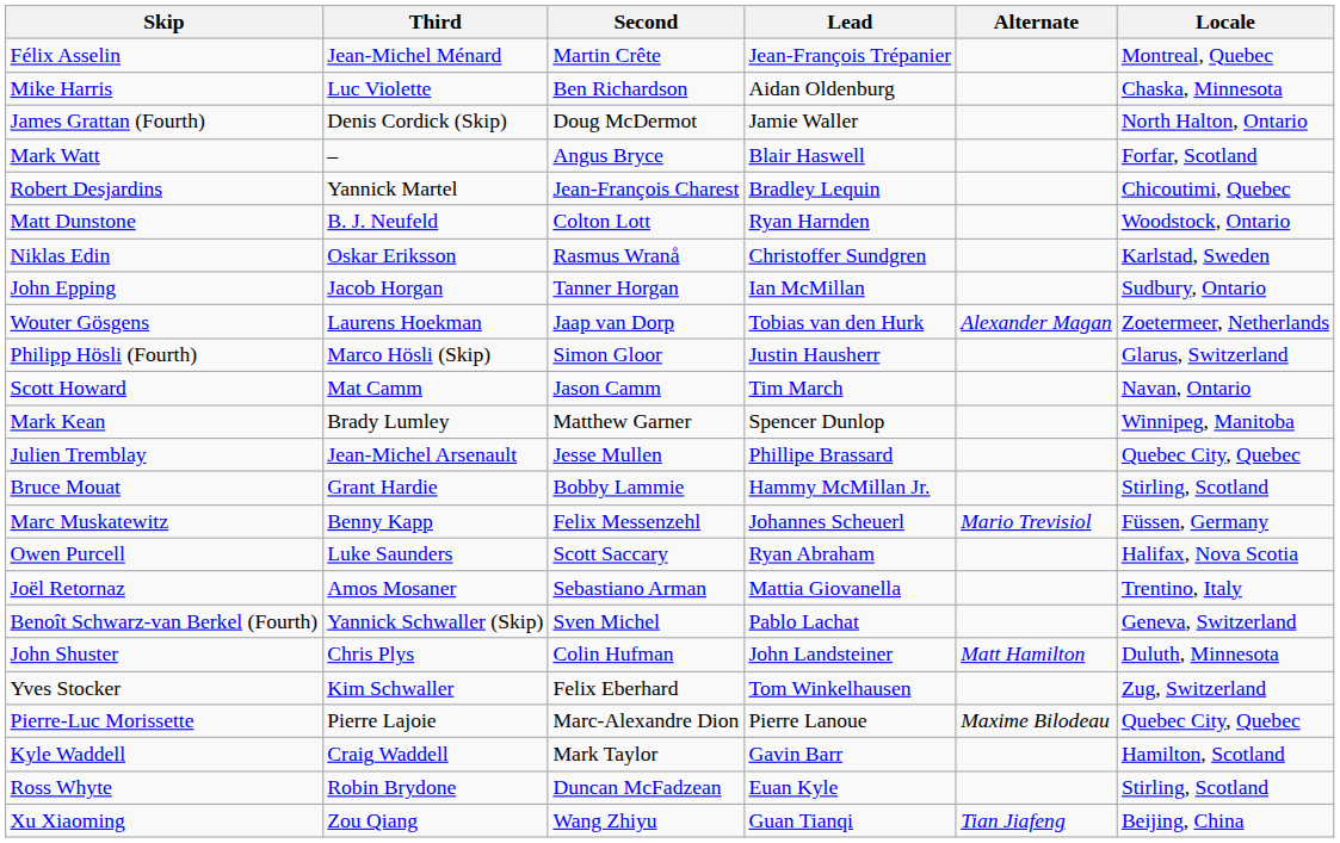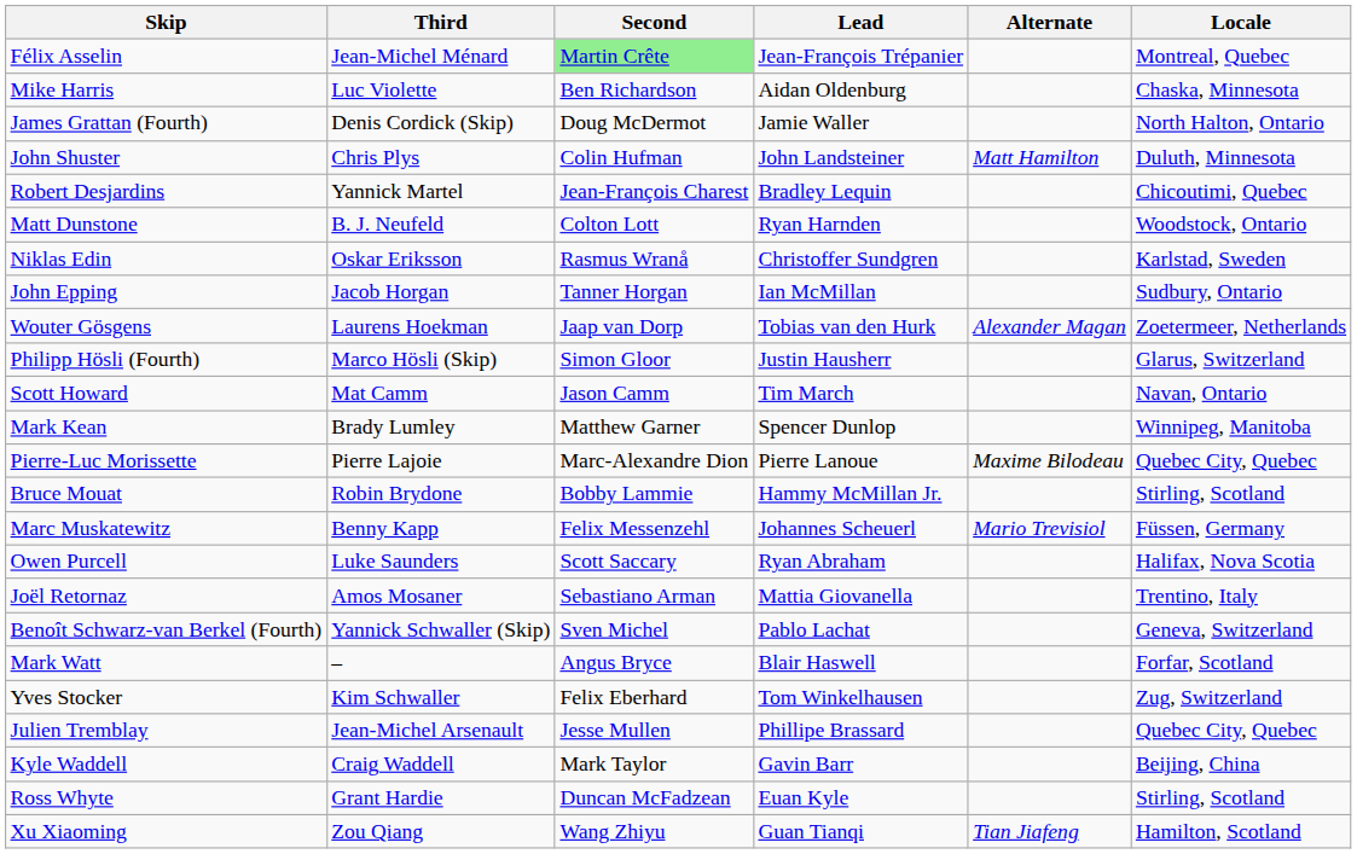 <table class=wikitable>
 <tr>
 <th scope="col">Skip</th>
 <th scope="col">Third</th>
 <th scope="col">Second</th>
 <th scope="col">Lead</th>
 <th scope="col">Alternate</th>
 <th scope="col">Locale</th>
 </tr>
 <tr>
 <td><a href='#'>Félix Asselin</a></td>
 <td><a href='#'>Jean-Michel Ménard</a></td>
-<td><a href='#'>Martin Crête</a></td>
+<td style="background: lightgreen;"><a href='#'>Martin Crête</a></td>
 <td><a href='#'>Jean-François Trépanier</a></td>
 <td></td>
 <td> <a href='#'>Montreal</a>, <a href='#'>Quebec</a></td>
 </tr>
 <tr>
 <td><a href='#'>Mike Harris</a></td>
 <td><a href='#'>Luc Violette</a></td>
 <td><a href='#'>Ben Richardson</a></td>
 <td>Aidan Oldenburg</td>
 <td></td>
 <td> <a href='#'>Chaska</a>, <a href='#'>Minnesota</a></td>
 </tr>
 <tr>
 <td><a href='#'>James Grattan</a> (Fourth)</td>
 <td>Denis Cordick (Skip)</td>
 <td>Doug McDermot</td>
 <td>Jamie Waller</td>
 <td></td>
 <td> <a href='#'>North Halton</a>, <a href='#'>Ontario</a></td>
 </tr>
 <tr>
-<td><a href='#'>Mark Watt</a></td>
-<td>–</td>
-<td><a href='#'>Angus Bryce</a></td>
-<td><a href='#'>Blair Haswell</a></td>
-<td></td>
-<td> <a href='#'>Forfar</a>, <a href='#'>Scotland</a></td>
+<td><a href='#'>John Shuster</a></td>
+<td><a href='#'>Chris Plys</a></td>
+<td><a href='#'>Colin Hufman</a></td>
+<td><a href='#'>John Landsteiner</a></td>
+<td><em><a href='#'>Matt Hamilton</a></em></td>
+<td> <a href='#'>Duluth</a>, <a href='#'>Minnesota</a></td>
 </tr>
 <tr>
 <td><a href='#'>Robert Desjardins</a></td>
 <td>Yannick Martel</td>
 <td><a href='#'>Jean-François Charest</a></td>
 <td><a href='#'>Bradley Lequin</a></td>
 <td></td>
 <td> <a href='#'>Chicoutimi</a>, <a href='#'>Quebec</a></td>
 </tr>
 <tr>
 <td><a href='#'>Matt Dunstone</a></td>
 <td><a href='#'>B. J. Neufeld</a></td>
 <td><a href='#'>Colton Lott</a></td>
 <td><a href='#'>Ryan Harnden</a></td>
 <td></td>
 <td> <a href='#'>Woodstock</a>, <a href='#'>Ontario</a></td>
 </tr>
 <tr>
 <td><a href='#'>Niklas Edin</a></td>
 <td><a href='#'>Oskar Eriksson</a></td>
 <td><a href='#'>Rasmus Wranå</a></td>
 <td><a href='#'>Christoffer Sundgren</a></td>
 <td></td>
 <td> <a href='#'>Karlstad</a>, <a href='#'>Sweden</a></td>
 </tr>
 <tr>
 <td><a href='#'>John Epping</a></td>
 <td><a href='#'>Jacob Horgan</a></td>
 <td><a href='#'>Tanner Horgan</a></td>
 <td><a href='#'>Ian McMillan</a></td>
 <td></td>
 <td> <a href='#'>Sudbury</a>, <a href='#'>Ontario</a></td>
 </tr>
 <tr>
 <td><a href='#'>Wouter Gösgens</a></td>
 <td><a href='#'>Laurens Hoekman</a></td>
 <td><a href='#'>Jaap van Dorp</a></td>
 <td><a href='#'>Tobias van den Hurk</a></td>
 <td><em><a href='#'>Alexander Magan</a></em></td>
 <td> <a href='#'>Zoetermeer</a>, <a href='#'>Netherlands</a></td>
 </tr>
 <tr>
 <td><a href='#'>Philipp Hösli</a> (Fourth)</td>
 <td><a href='#'>Marco Hösli</a> (Skip)</td>
 <td><a href='#'>Simon Gloor</a></td>
 <td><a href='#'>Justin Hausherr</a></td>
 <td></td>
 <td> <a href='#'>Glarus</a>, <a href='#'>Switzerland</a></td>
 </tr>
 <tr>
 <td><a href='#'>Scott Howard</a></td>
 <td><a href='#'>Mat Camm</a></td>
 <td><a href='#'>Jason Camm</a></td>
 <td><a href='#'>Tim March</a></td>
 <td></td>
 <td> <a href='#'>Navan</a>, <a href='#'>Ontario</a></td>
 </tr>
 <tr>
 <td><a href='#'>Mark Kean</a></td>
 <td>Brady Lumley</td>
 <td>Matthew Garner</td>
 <td>Spencer Dunlop</td>
 <td></td>
 <td> <a href='#'>Winnipeg</a>, <a href='#'>Manitoba</a></td>
 </tr>
 <tr>
-<td><a href='#'>Julien Tremblay</a></td>
-<td><a href='#'>Jean-Michel Arsenault</a></td>
-<td><a href='#'>Jesse Mullen</a></td>
-<td><a href='#'>Phillipe Brassard</a></td>
-<td></td>
+<td><a href='#'>Pierre-Luc Morissette</a></td>
+<td>Pierre Lajoie</td>
+<td>Marc-Alexandre Dion</td>
+<td>Pierre Lanoue</td>
+<td><em>Maxime Bilodeau</em></td>
 <td> <a href='#'>Quebec City</a>, <a href='#'>Quebec</a></td>
 </tr>
 <tr>
 <td><a href='#'>Bruce Mouat</a></td>
-<td><a href='#'>Grant Hardie</a></td>
+<td><a href='#'>Robin Brydone</a></td>
 <td><a href='#'>Bobby Lammie</a></td>
 <td><a href='#'>Hammy McMillan Jr.</a></td>
 <td></td>
 <td> <a href='#'>Stirling</a>, <a href='#'>Scotland</a></td>
 </tr>
 <tr>
 <td><a href='#'>Marc Muskatewitz</a></td>
 <td><a href='#'>Benny Kapp</a></td>
 <td><a href='#'>Felix Messenzehl</a></td>
 <td><a href='#'>Johannes Scheuerl</a></td>
 <td><em><a href='#'>Mario Trevisiol</a></em></td>
 <td> <a href='#'>Füssen</a>, <a href='#'>Germany</a></td>
 </tr>
 <tr>
 <td><a href='#'>Owen Purcell</a></td>
 <td><a href='#'>Luke Saunders</a></td>
 <td><a href='#'>Scott Saccary</a></td>
 <td><a href='#'>Ryan Abraham</a></td>
 <td></td>
 <td> <a href='#'>Halifax</a>, <a href='#'>Nova Scotia</a></td>
 </tr>
 <tr>
 <td><a href='#'>Joël Retornaz</a></td>
 <td><a href='#'>Amos Mosaner</a></td>
 <td><a href='#'>Sebastiano Arman</a></td>
 <td><a href='#'>Mattia Giovanella</a></td>
 <td></td>
 <td> <a href='#'>Trentino</a>, <a href='#'>Italy</a></td>
 </tr>
 <tr>
 <td><a href='#'>Benoît Schwarz-van Berkel</a> (Fourth)</td>
 <td><a href='#'>Yannick Schwaller</a> (Skip)</td>
 <td><a href='#'>Sven Michel</a></td>
 <td><a href='#'>Pablo Lachat</a></td>
 <td></td>
 <td> <a href='#'>Geneva</a>, <a href='#'>Switzerland</a></td>
 </tr>
 <tr>
-<td><a href='#'>John Shuster</a></td>
-<td><a href='#'>Chris Plys</a></td>
-<td><a href='#'>Colin Hufman</a></td>
-<td><a href='#'>John Landsteiner</a></td>
-<td><em><a href='#'>Matt Hamilton</a></em></td>
-<td> <a href='#'>Duluth</a>, <a href='#'>Minnesota</a></td>
+<td><a href='#'>Mark Watt</a></td>
+<td>–</td>
+<td><a href='#'>Angus Bryce</a></td>
+<td><a href='#'>Blair Haswell</a></td>
+<td></td>
+<td> <a href='#'>Forfar</a>, <a href='#'>Scotland</a></td>
 </tr>
 <tr>
 <td>Yves Stocker</td>
 <td><a href='#'>Kim Schwaller</a></td>
 <td>Felix Eberhard</td>
 <td><a href='#'>Tom Winkelhausen</a></td>
 <td></td>
 <td> <a href='#'>Zug</a>, <a href='#'>Switzerland</a></td>
 </tr>
 <tr>
-<td><a href='#'>Pierre-Luc Morissette</a></td>
-<td>Pierre Lajoie</td>
-<td>Marc-Alexandre Dion</td>
-<td>Pierre Lanoue</td>
-<td><em>Maxime Bilodeau</em></td>
+<td><a href='#'>Julien Tremblay</a></td>
+<td><a href='#'>Jean-Michel Arsenault</a></td>
+<td><a href='#'>Jesse Mullen</a></td>
+<td><a href='#'>Phillipe Brassard</a></td>
+<td></td>
 <td> <a href='#'>Quebec City</a>, <a href='#'>Quebec</a></td>
 </tr>
 <tr>
 <td><a href='#'>Kyle Waddell</a></td>
 <td><a href='#'>Craig Waddell</a></td>
 <td>Mark Taylor</td>
 <td><a href='#'>Gavin Barr</a></td>
 <td></td>
-<td> <a href='#'>Hamilton</a>, <a href='#'>Scotland</a></td>
+<td> <a href='#'>Beijing</a>, <a href='#'>China</a></td>
 </tr>
 <tr>
 <td><a href='#'>Ross Whyte</a></td>
-<td><a href='#'>Robin Brydone</a></td>
+<td><a href='#'>Grant Hardie</a></td>
 <td><a href='#'>Duncan McFadzean</a></td>
 <td><a href='#'>Euan Kyle</a></td>
 <td></td>
 <td> <a href='#'>Stirling</a>, <a href='#'>Scotland</a></td>
 </tr>
 <tr>
 <td><a href='#'>Xu Xiaoming</a></td>
 <td><a href='#'>Zou Qiang</a></td>
 <td><a href='#'>Wang Zhiyu</a></td>
 <td><a href='#'>Guan Tianqi</a></td>
 <td><em><a href='#'>Tian Jiafeng</a></em></td>
-<td> <a href='#'>Beijing</a>, <a href='#'>China</a></td>
+<td> <a href='#'>Hamilton</a>, <a href='#'>Scotland</a></td>
 </tr>
 </table>
